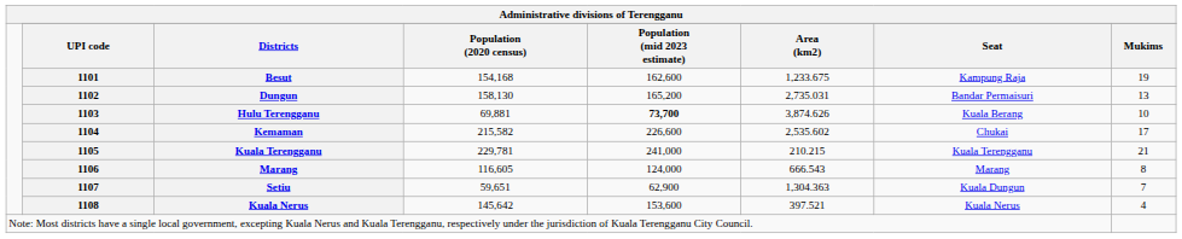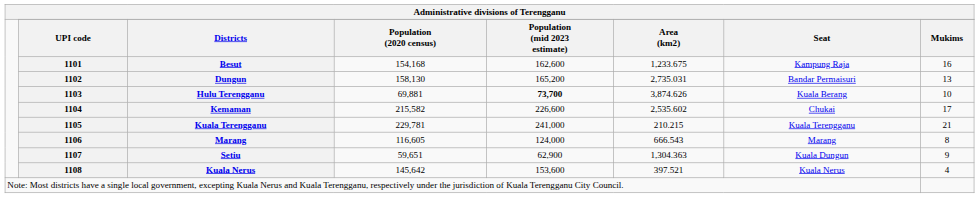 <table class="wikitable" style="margin:1em auto 1em auto; width:90%; font-size:smaller; text-align:center">
 <tr>
 <th colspan=8><strong>Administrative divisions of Terengganu</strong></th>
 </tr>
 <tr>
 <td rowspan=10 style="font-size:larger" align="center"></td>
 </tr>
 <tr>
 <th>UPI code</th>
 <th><a href='#'>Districts</a></th>
 <th>Population<br>(2020 census)</th>
 <th>Population<br>(mid 2023<br>estimate)</th>
 <th>Area<br>(km2)</th>
 <th>Seat</th>
 <th>Mukims</th>
 </tr>
 <tr>
 <th>1101</th>
 <th> <a href='#'>Besut</a></th>
 <td>154,168</td>
 <td>162,600</td>
 <td>1,233.675</td>
 <td><a href='#'>Kampung Raja</a></td>
-<td>19</td>
+<td>16</td>
 </tr>
 <tr>
 <th>1102</th>
 <th> <a href='#'>Dungun</a></th>
 <td>158,130</td>
 <td>165,200</td>
 <td>2,735.031</td>
 <td><a href='#'>Bandar Permaisuri</a></td>
 <td>13</td>
 </tr>
 <tr>
 <th>1103</th>
 <th> <a href='#'>Hulu Terengganu</a></th>
 <td>69,881</td>
 <td><strong>73,700</strong></td>
 <td>3,874.626</td>
 <td><a href='#'>Kuala Berang</a></td>
 <td>10</td>
 </tr>
 <tr>
 <th>1104</th>
 <th> <a href='#'>Kemaman</a></th>
 <td>215,582</td>
 <td>226,600</td>
 <td>2,535.602</td>
 <td><a href='#'>Chukai</a></td>
 <td>17</td>
 </tr>
 <tr>
 <th>1105</th>
 <th> <a href='#'>Kuala Terengganu</a></th>
 <td>229,781</td>
 <td>241,000</td>
 <td>210.215</td>
 <td><a href='#'>Kuala Terengganu</a></td>
 <td>21</td>
 </tr>
 <tr>
 <th>1106</th>
 <th> <a href='#'>Marang</a></th>
 <td>116,605</td>
 <td>124,000</td>
 <td>666.543</td>
 <td><a href='#'>Marang</a></td>
 <td>8</td>
 </tr>
 <tr>
 <th>1107</th>
 <th> <a href='#'>Setiu</a></th>
 <td>59,651</td>
 <td>62,900</td>
 <td>1,304.363</td>
 <td><a href='#'>Kuala Dungun</a></td>
-<td>7</td>
+<td>9</td>
 </tr>
 <tr>
 <th>1108</th>
 <th> <a href='#'>Kuala Nerus</a></th>
 <td>145,642</td>
 <td>153,600</td>
 <td>397.521</td>
 <td><a href='#'>Kuala Nerus</a></td>
 <td>4</td>
 </tr>
 <tr>
 <td colspan=7 style="text-align:left">Note: Most districts have a single local government, excepting Kuala Nerus and Kuala Terengganu, respectively under the jurisdiction of Kuala Terengganu City Council.</td>
 </tr>
 </table>
